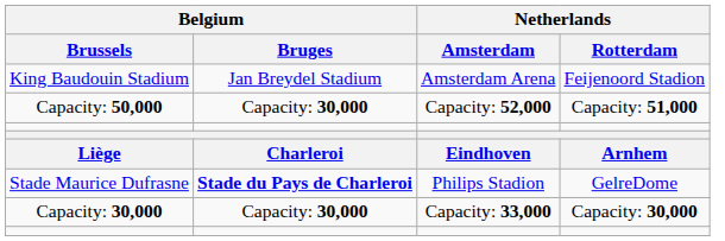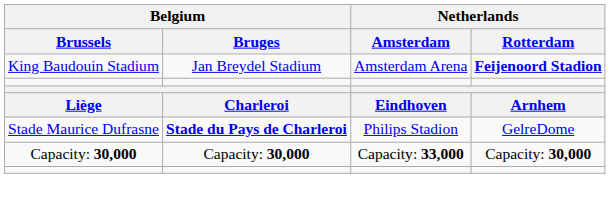 <table class="wikitable" style="text-align:center">
 <tr>
 <th colspan="2">Belgium</th>
 <th colspan="2">Netherlands</th>
 </tr>
 <tr>
 <th><a href='#'>Brussels</a></th>
 <th><a href='#'>Bruges</a></th>
 <th><a href='#'>Amsterdam</a></th>
 <th><a href='#'>Rotterdam</a></th>
 </tr>
 <tr>
 <td><a href='#'>King Baudouin Stadium</a></td>
 <td><a href='#'>Jan Breydel Stadium</a></td>
 <td><a href='#'>Amsterdam Arena</a></td>
-<td><a href='#'>Feijenoord Stadion</a></td>
-</tr>
-<tr>
-<td>Capacity: <strong>50,000</strong></td>
-<td>Capacity: <strong>30,000</strong></td>
-<td>Capacity: <strong>52,000</strong></td>
-<td>Capacity: <strong>51,000</strong></td>
+<td><strong><a href='#'>Feijenoord Stadion</a></strong></td>
 </tr>
 <tr>
 <td></td>
 <td></td>
 <td></td>
 <td></td>
 </tr>
 <tr>
 <th colspan="2"></th>
 <th colspan="2"></th>
 </tr>
 <tr>
 <th><a href='#'>Liège</a></th>
 <th><a href='#'>Charleroi</a></th>
 <th><a href='#'>Eindhoven</a></th>
 <th><a href='#'>Arnhem</a></th>
 </tr>
 <tr>
 <td><a href='#'>Stade Maurice Dufrasne</a></td>
 <td><strong><a href='#'>Stade du Pays de Charleroi</a></strong></td>
 <td><a href='#'>Philips Stadion</a></td>
 <td><a href='#'>GelreDome</a></td>
 </tr>
 <tr>
 <td>Capacity: <strong>30,000</strong></td>
 <td>Capacity: <strong>30,000</strong></td>
 <td>Capacity: <strong>33,000</strong></td>
 <td>Capacity: <strong>30,000</strong></td>
 </tr>
 <tr>
 <td></td>
 <td></td>
 <td></td>
 <td></td>
 </tr>
 </table>
